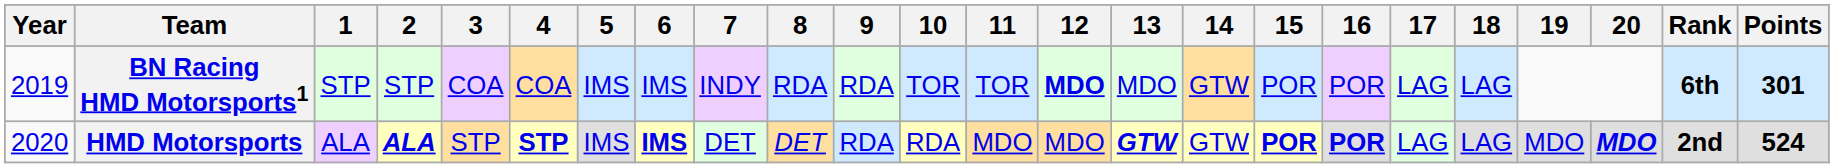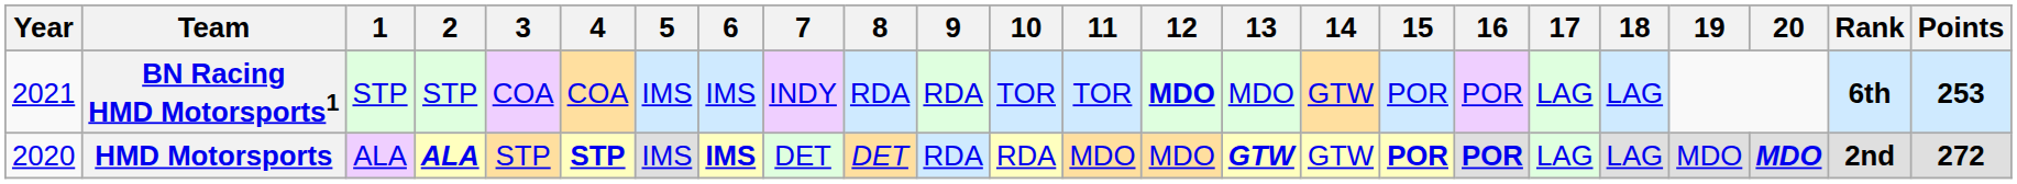 <table class="wikitable" style="text-align:center; font-size:90%;">
 <tr>
 <th>Year</th>
 <th>Team</th>
 <th>1</th>
 <th>2</th>
 <th>3</th>
 <th>4</th>
 <th>5</th>
 <th>6</th>
 <th>7</th>
 <th>8</th>
 <th>9</th>
 <th>10</th>
 <th>11</th>
 <th>12</th>
 <th>13</th>
 <th>14</th>
 <th>15</th>
 <th>16</th>
 <th>17</th>
 <th>18</th>
 <th>19</th>
 <th>20</th>
 <th>Rank</th>
 <th>Points</th>
 </tr>
 <tr>
-<td><a href='#'>2019</a></td>
+<td><a href='#'>2021</a></td>
 <th nowrap><a href='#'>BN Racing</a><br><a href='#'>HMD Motorsports</a><sup>1</sup></th>
 <td style="background:#DFFFDF;"><a href='#'>STP</a><br></td>
 <td style="background:#DFFFDF;"><a href='#'>STP</a><br></td>
 <td style="background:#EFCFFF;"><a href='#'>COA</a><br></td>
 <td style="background:#FFDF9F;"><a href='#'>COA</a><br></td>
 <td style="background:#CFEAFF;"><a href='#'>IMS</a><br></td>
 <td style="background:#CFEAFF;"><a href='#'>IMS</a><br></td>
 <td style="background:#EFCFFF;"><a href='#'>INDY</a><br></td>
 <td style="background:#CFEAFF;"><a href='#'>RDA</a><br></td>
 <td style="background:#DFFFDF;"><a href='#'>RDA</a><br></td>
 <td style="background:#CFEAFF;"><a href='#'>TOR</a><br></td>
 <td style="background:#CFEAFF;"><a href='#'>TOR</a><br></td>
 <td style="background:#DFFFDF;"><strong><a href='#'>MDO</a><br></strong></td>
 <td style="background:#DFFFDF;"><a href='#'>MDO</a><br></td>
 <td style="background:#FFDF9F;"><a href='#'>GTW</a><br></td>
 <td style="background:#CFEAFF;"><a href='#'>POR</a><br></td>
 <td style="background:#EFCFFF;"><a href='#'>POR</a><br></td>
 <td style="background:#DFFFDF;"><a href='#'>LAG</a><br></td>
 <td style="background:#CFEAFF;"><a href='#'>LAG</a><br></td>
 <td colspan=2></td>
 <th style="background:#CFEAFF;">6th</th>
-<th style="background:#CFEAFF;">301</th>
+<th style="background:#CFEAFF;">253</th>
 </tr>
 <tr>
 <td><a href='#'>2020</a></td>
 <th nowrap><a href='#'>HMD Motorsports</a></th>
 <td style="background:#EFCFFF;"><a href='#'>ALA</a><br></td>
 <td style="background:#FFFFBF;"><strong><em><a href='#'>ALA</a></em></strong><br></td>
 <td style="background:#FFDF9F;"><a href='#'>STP</a><br></td>
 <td style="background:#FFFFBF;"><strong><a href='#'>STP</a></strong><br></td>
 <td style="background:#DFDFDF;"><a href='#'>IMS</a><br></td>
 <td style="background:#FFFFBF;"><strong><a href='#'>IMS</a></strong><br></td>
 <td style="background:#DFFFDF;"><a href='#'>DET</a><br></td>
 <td style="background:#FFDF9F;"><em><a href='#'>DET</a></em><br></td>
 <td style="background:#CFEAFF;"><a href='#'>RDA</a><br></td>
 <td style="background:#FFFFBF;"><a href='#'>RDA</a><br></td>
 <td style="background:#FFDF9F;"><a href='#'>MDO</a><br></td>
 <td style="background:#FFDF9F;"><a href='#'>MDO</a><br></td>
 <td style="background:#FFFFBF;"><strong><em><a href='#'>GTW</a></em></strong><br></td>
 <td style="background:#FFFFBF;"><a href='#'>GTW</a><br></td>
 <td style="background:#FFFFBF;"><a href='#'><strong>POR</strong></a><br></td>
 <td style="background:#DFDFDF;"><a href='#'><strong>POR</strong></a><br></td>
 <td style="background:#DFFFDF;"><a href='#'>LAG</a><br></td>
 <td style="background:#DFDFDF;"><a href='#'>LAG</a><br></td>
 <td style="background:#DFDFDF;"><a href='#'>MDO</a><br></td>
 <td style="background:#DFDFDF;"><a href='#'><strong><em>MDO</em></strong></a><br></td>
 <th style="background:#DFDFDF;">2nd</th>
-<th style="background:#DFDFDF;">524</th>
+<th style="background:#DFDFDF;">272</th>
 </tr>
 </table>
